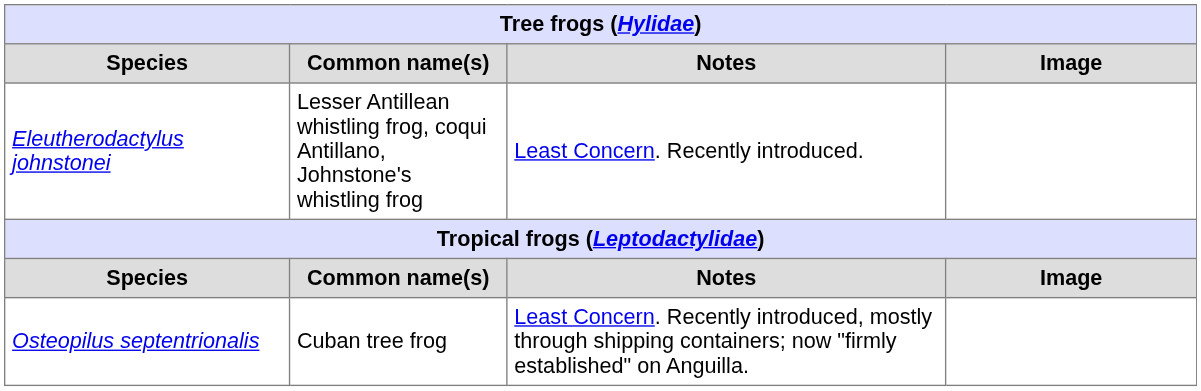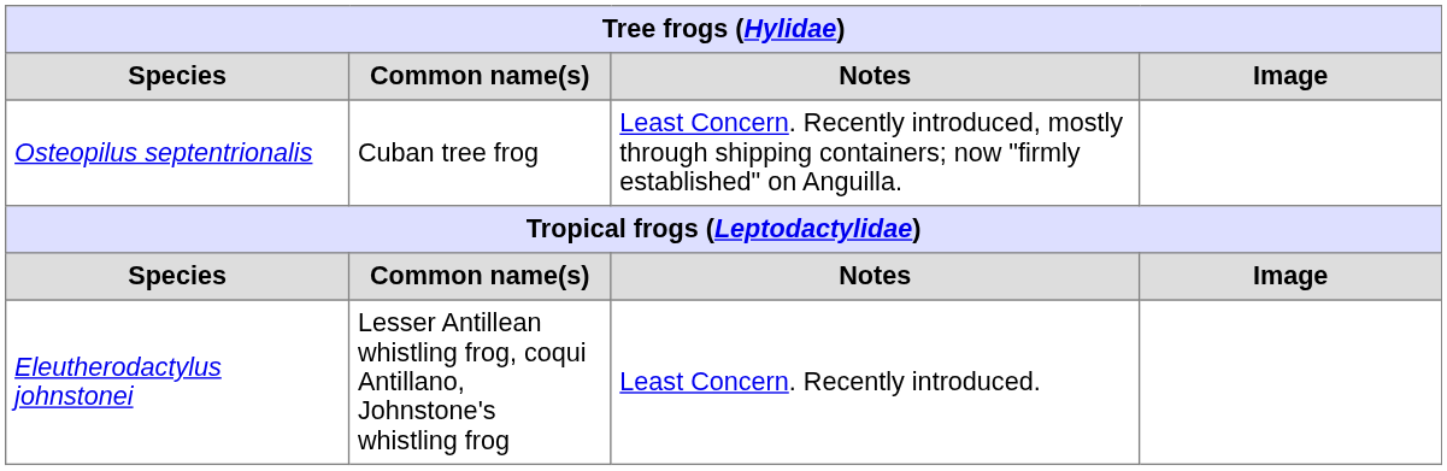 <table border=1 style="border-collapse:collapse;" cellpadding=5 width=100%>
 <tr>
 <th colspan=4 bgcolor=#DDDFFF>Tree frogs (<em><a href='#'>Hylidae</a></em>)</th>
+</tr>
+<tr bgcolor=#DDDDDD align=center>
+<th width=200px>Species</th>
+<th width=150px>Common name(s)</th>
+<th>Notes</th>
+<th width=175px>Image</th>
+</tr>
+<tr>
+<td><em><a href='#'>Osteopilus septentrionalis</a></em></td>
+<td>Cuban tree frog</td>
+<td><a href='#'>Least Concern</a>.  Recently introduced, mostly through shipping containers; now "firmly established" on Anguilla.</td>
+<td></td>
+</tr>
+<tr>
+<th colspan=4 bgcolor=#DDDFFF>Tropical frogs (<em><a href='#'>Leptodactylidae</a></em>)</th>
 </tr>
 <tr bgcolor=#DDDDDD align=center>
 <th width=200px>Species</th>
 <th width=150px>Common name(s)</th>
 <th>Notes</th>
 <th width=175px>Image</th>
 </tr>
 <tr>
 <td><em><a href='#'>Eleutherodactylus johnstonei</a></em></td>
 <td>Lesser Antillean whistling frog, coqui Antillano, Johnstone's whistling frog</td>
 <td><a href='#'>Least Concern</a>.  Recently introduced.</td>
 <td></td>
 </tr>
-<tr>
-<th colspan=4 bgcolor=#DDDFFF>Tropical frogs (<em><a href='#'>Leptodactylidae</a></em>)</th>
-</tr>
-<tr bgcolor=#DDDDDD align=center>
-<th width=200px>Species</th>
-<th width=150px>Common name(s)</th>
-<th>Notes</th>
-<th width=175px>Image</th>
-</tr>
-<tr>
-<td><em><a href='#'>Osteopilus septentrionalis</a></em></td>
-<td>Cuban tree frog</td>
-<td><a href='#'>Least Concern</a>.  Recently introduced, mostly through shipping containers; now "firmly established" on Anguilla.</td>
-<td></td>
-</tr>
 </table>
